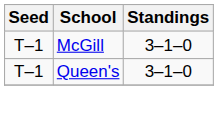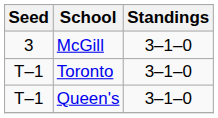 <table class="wikitable">
 <tr>
 <th>Seed</th>
 <th>School</th>
 <th>Standings</th>
 </tr>
 <tr>
+<td align=center>3</td>
+<td><a href='#'>McGill</a></td>
+<td align=center>3–1–0</td>
+</tr>
+<tr>
 <td align=center>T–1</td>
-<td><a href='#'>McGill</a></td>
+<td><a href='#'>Toronto</a></td>
 <td align=center>3–1–0</td>
 </tr>
 <tr>
 <td align=center>T–1</td>
 <td><a href='#'>Queen's</a></td>
 <td align=center>3–1–0</td>
 </tr>
 <tr>
 </tr>
 </table>
